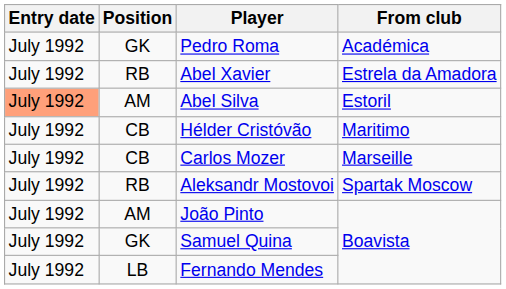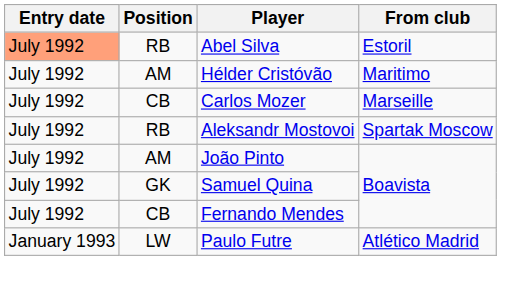 <table class="wikitable">
 <tr>
 <th>Entry date</th>
 <th>Position</th>
 <th>Player</th>
 <th>From club</th>
 </tr>
 <tr>
-<td>July 1992</td>
-<td style="text-align:center;">GK</td>
-<td style="text-align:left;"><a href='#'>Pedro Roma</a></td>
-<td style="text-align:left;"><a href='#'>Académica</a></td>
-</tr>
-<tr>
-<td>July 1992</td>
+<td style="background: lightsalmon;">July 1992</td>
 <td style="text-align:center;">RB</td>
-<td style="text-align:left;"><a href='#'>Abel Xavier</a></td>
-<td style="text-align:left;"><a href='#'>Estrela da Amadora</a></td>
-</tr>
-<tr>
-<td style="background: lightsalmon;">July 1992</td>
-<td style="text-align:center;">AM</td>
 <td style="text-align:left;"><a href='#'>Abel Silva</a></td>
 <td style="text-align:left;"><a href='#'>Estoril</a></td>
 </tr>
 <tr>
 <td>July 1992</td>
-<td style="text-align:center;">CB</td>
+<td style="text-align:center;">AM</td>
 <td style="text-align:left;"><a href='#'>Hélder Cristóvão</a></td>
 <td style="text-align:left;"><a href='#'>Maritimo</a></td>
 </tr>
 <tr>
 <td>July 1992</td>
 <td style="text-align:center;">CB</td>
 <td style="text-align:left;"><a href='#'>Carlos Mozer</a></td>
 <td style="text-align:left;"><a href='#'>Marseille</a></td>
 </tr>
 <tr>
 <td>July 1992</td>
 <td style="text-align:center;">RB</td>
 <td style="text-align:left;"><a href='#'>Aleksandr Mostovoi</a></td>
 <td style="text-align:left;"><a href='#'>Spartak Moscow</a></td>
 </tr>
 <tr>
 <td>July 1992</td>
 <td style="text-align:center;">AM</td>
 <td style="text-align:left;"><a href='#'>João Pinto</a></td>
 <td rowspan="3"><a href='#'>Boavista</a></td>
 </tr>
 <tr>
 <td>July 1992</td>
 <td style="text-align:center;">GK</td>
 <td style="text-align:left;"><a href='#'>Samuel Quina</a></td>
 </tr>
 <tr>
 <td>July 1992</td>
-<td style="text-align:center;">LB</td>
+<td style="text-align:center;">CB</td>
 <td style="text-align:left;"><a href='#'>Fernando Mendes</a></td>
 </tr>
+<tr>
+<td>January 1993</td>
+<td style="text-align:center;">LW</td>
+<td style="text-align:left;"><a href='#'>Paulo Futre</a></td>
+<td style="text-align:left;"><a href='#'>Atlético Madrid</a></td>
+</tr>
 </table>
